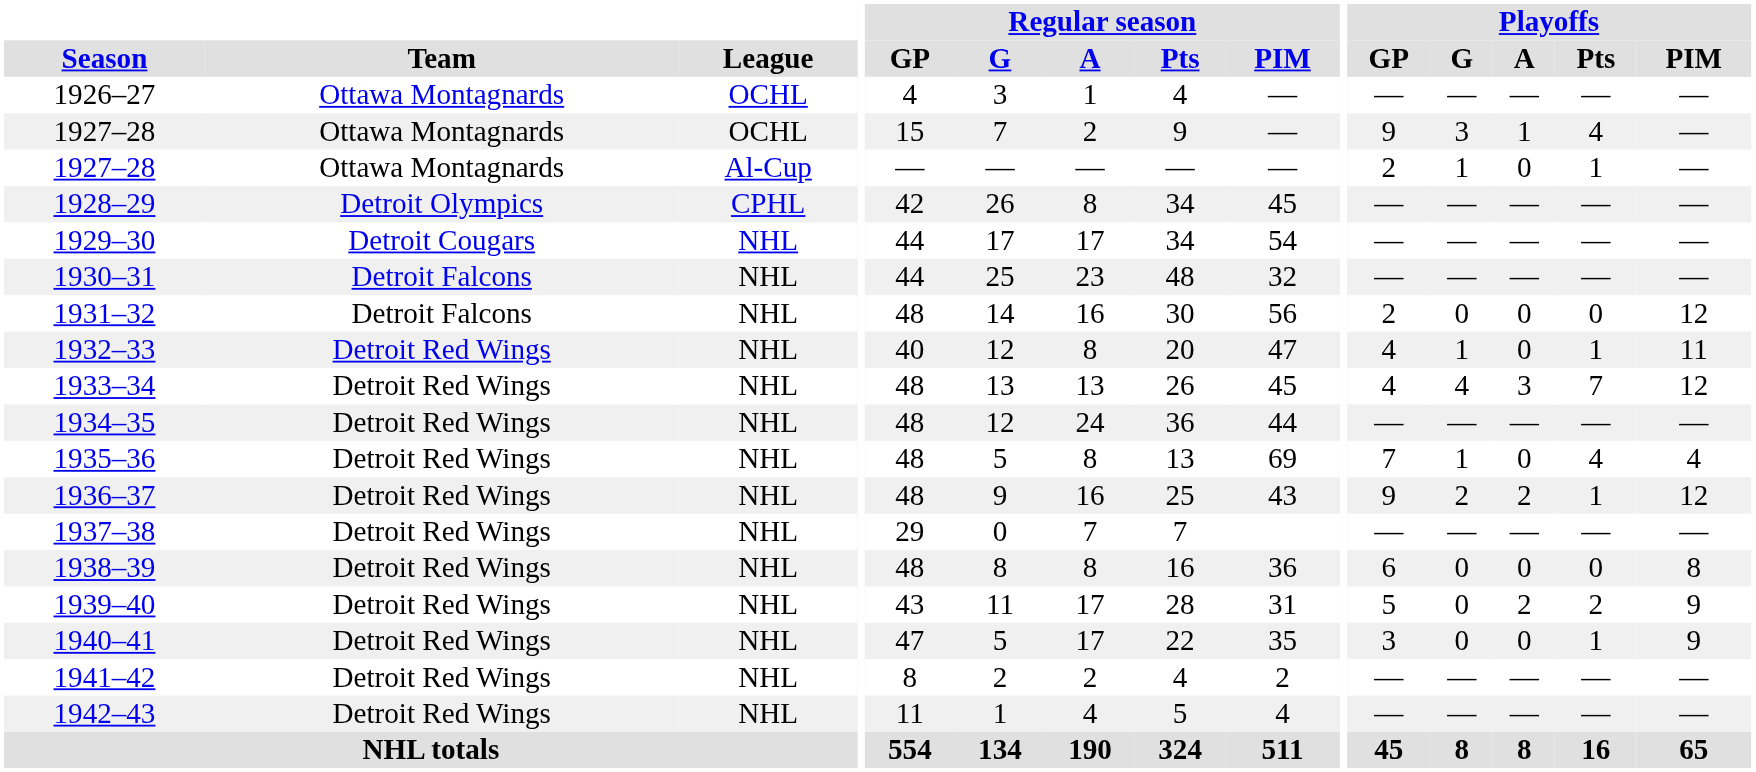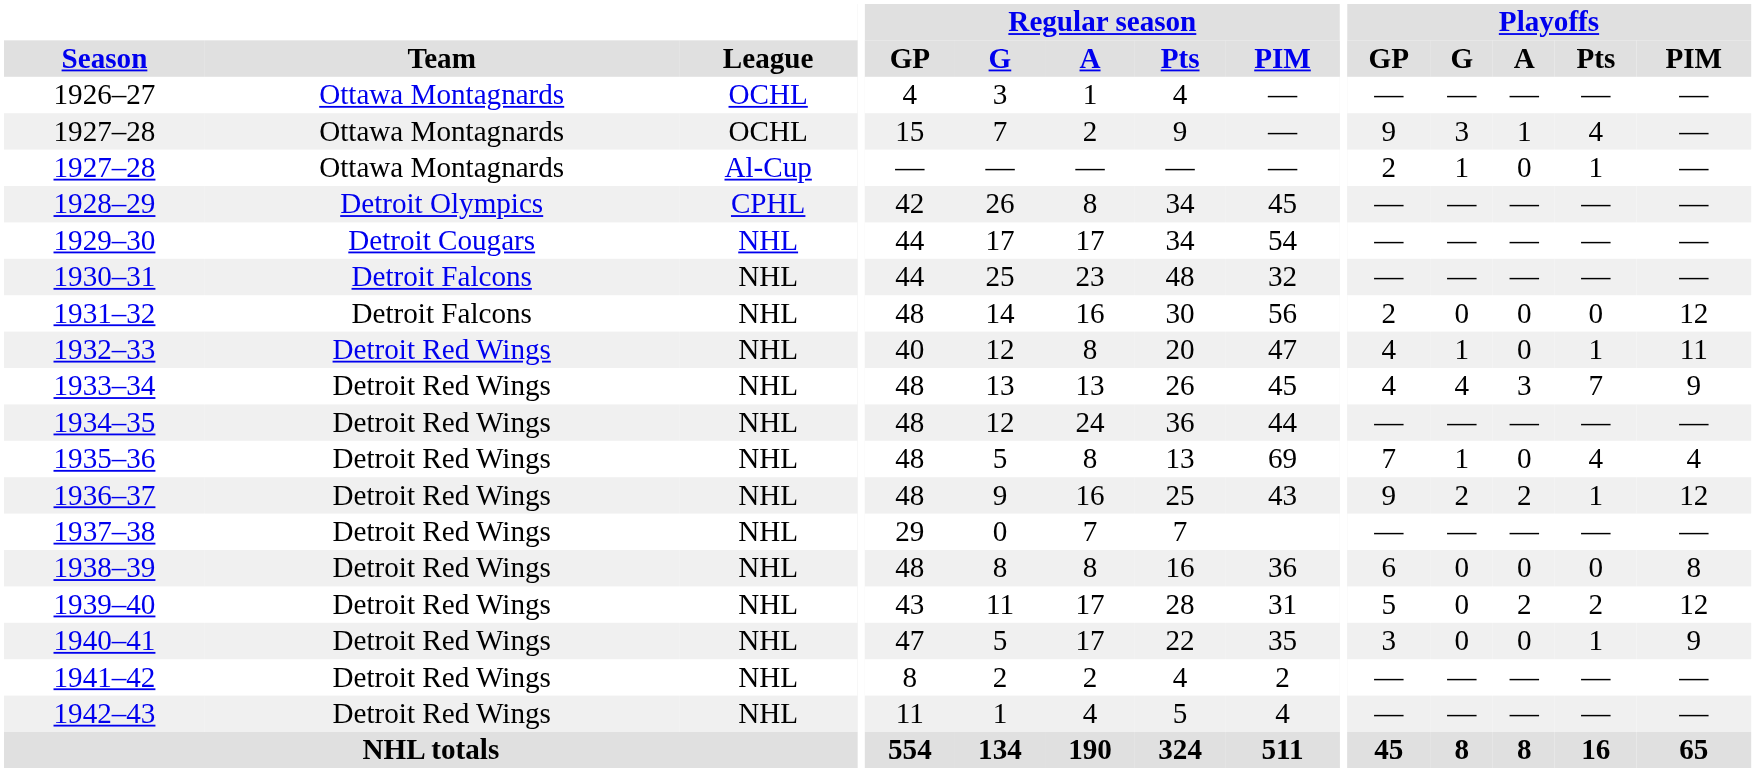 <table border="0" cellpadding="1" cellspacing="0" style="text-align:center; width:60em">
 <tr bgcolor="#e0e0e0">
 <th colspan="3" bgcolor="#ffffff"></th>
 <th rowspan="100" bgcolor="#ffffff"></th>
 <th colspan="5"><a href='#'>Regular season</a></th>
 <th rowspan="100" bgcolor="#ffffff"></th>
 <th colspan="5"><a href='#'>Playoffs</a></th>
 </tr>
 <tr bgcolor="#e0e0e0">
 <th><a href='#'>Season</a></th>
 <th>Team</th>
 <th>League</th>
 <th>GP</th>
 <th><a href='#'>G</a></th>
 <th><a href='#'>A</a></th>
 <th><a href='#'>Pts</a></th>
 <th><a href='#'>PIM</a></th>
 <th>GP</th>
 <th>G</th>
 <th>A</th>
 <th>Pts</th>
 <th>PIM</th>
 </tr>
 <tr>
 <td>1926–27</td>
 <td><a href='#'>Ottawa Montagnards</a></td>
 <td><a href='#'>OCHL</a></td>
 <td>4</td>
 <td>3</td>
 <td>1</td>
 <td>4</td>
 <td>—</td>
 <td>—</td>
 <td>—</td>
 <td>—</td>
 <td>—</td>
 <td>—</td>
 </tr>
 <tr bgcolor="#f0f0f0">
 <td>1927–28</td>
 <td>Ottawa Montagnards</td>
 <td>OCHL</td>
 <td>15</td>
 <td>7</td>
 <td>2</td>
 <td>9</td>
 <td>—</td>
 <td>9</td>
 <td>3</td>
 <td>1</td>
 <td>4</td>
 <td>—</td>
 </tr>
 <tr>
 <td><a href='#'>1927–28</a></td>
 <td>Ottawa Montagnards</td>
 <td><a href='#'>Al-Cup</a></td>
 <td>—</td>
 <td>—</td>
 <td>—</td>
 <td>—</td>
 <td>—</td>
 <td>2</td>
 <td>1</td>
 <td>0</td>
 <td>1</td>
 <td>—</td>
 </tr>
 <tr bgcolor="#f0f0f0">
 <td><a href='#'>1928–29</a></td>
 <td><a href='#'>Detroit Olympics</a></td>
 <td><a href='#'>CPHL</a></td>
 <td>42</td>
 <td>26</td>
 <td>8</td>
 <td>34</td>
 <td>45</td>
 <td>—</td>
 <td>—</td>
 <td>—</td>
 <td>—</td>
 <td>—</td>
 </tr>
 <tr>
 <td><a href='#'>1929–30</a></td>
 <td><a href='#'>Detroit Cougars</a></td>
 <td><a href='#'>NHL</a></td>
 <td>44</td>
 <td>17</td>
 <td>17</td>
 <td>34</td>
 <td>54</td>
 <td>—</td>
 <td>—</td>
 <td>—</td>
 <td>—</td>
 <td>—</td>
 </tr>
 <tr bgcolor="#f0f0f0">
 <td><a href='#'>1930–31</a></td>
 <td><a href='#'>Detroit Falcons</a></td>
 <td>NHL</td>
 <td>44</td>
 <td>25</td>
 <td>23</td>
 <td>48</td>
 <td>32</td>
 <td>—</td>
 <td>—</td>
 <td>—</td>
 <td>—</td>
 <td>—</td>
 </tr>
 <tr>
 <td><a href='#'>1931–32</a></td>
 <td>Detroit Falcons</td>
 <td>NHL</td>
 <td>48</td>
 <td>14</td>
 <td>16</td>
 <td>30</td>
 <td>56</td>
 <td>2</td>
 <td>0</td>
 <td>0</td>
 <td>0</td>
 <td>12</td>
 </tr>
 <tr bgcolor="#f0f0f0">
 <td><a href='#'>1932–33</a></td>
 <td><a href='#'>Detroit Red Wings</a></td>
 <td>NHL</td>
 <td>40</td>
 <td>12</td>
 <td>8</td>
 <td>20</td>
 <td>47</td>
 <td>4</td>
 <td>1</td>
 <td>0</td>
 <td>1</td>
 <td>11</td>
 </tr>
 <tr>
 <td><a href='#'>1933–34</a></td>
 <td>Detroit Red Wings</td>
 <td>NHL</td>
 <td>48</td>
 <td>13</td>
 <td>13</td>
 <td>26</td>
 <td>45</td>
 <td>4</td>
 <td>4</td>
 <td>3</td>
 <td>7</td>
-<td>12</td>
+<td>9</td>
 </tr>
 <tr bgcolor="#f0f0f0">
 <td><a href='#'>1934–35</a></td>
 <td>Detroit Red Wings</td>
 <td>NHL</td>
 <td>48</td>
 <td>12</td>
 <td>24</td>
 <td>36</td>
 <td>44</td>
 <td>—</td>
 <td>—</td>
 <td>—</td>
 <td>—</td>
 <td>—</td>
 </tr>
 <tr>
 <td><a href='#'>1935–36</a></td>
 <td>Detroit Red Wings</td>
 <td>NHL</td>
 <td>48</td>
 <td>5</td>
 <td>8</td>
 <td>13</td>
 <td>69</td>
 <td>7</td>
 <td>1</td>
 <td>0</td>
 <td>4</td>
 <td>4</td>
 </tr>
 <tr bgcolor="#f0f0f0">
 <td><a href='#'>1936–37</a></td>
 <td>Detroit Red Wings</td>
 <td>NHL</td>
 <td>48</td>
 <td>9</td>
 <td>16</td>
 <td>25</td>
 <td>43</td>
 <td>9</td>
 <td>2</td>
 <td>2</td>
 <td>1</td>
 <td>12</td>
 </tr>
 <tr>
 <td><a href='#'>1937–38</a></td>
 <td>Detroit Red Wings</td>
 <td>NHL</td>
 <td>29</td>
 <td>0</td>
 <td>7</td>
 <td>7</td>
 <td 13></td>
 <td>—</td>
 <td>—</td>
 <td>—</td>
 <td>—</td>
 <td>—</td>
 </tr>
 <tr bgcolor="#f0f0f0">
 <td><a href='#'>1938–39</a></td>
 <td>Detroit Red Wings</td>
 <td>NHL</td>
 <td>48</td>
 <td>8</td>
 <td>8</td>
 <td>16</td>
 <td>36</td>
 <td>6</td>
 <td>0</td>
 <td>0</td>
 <td>0</td>
 <td>8</td>
 </tr>
 <tr>
 <td><a href='#'>1939–40</a></td>
 <td>Detroit Red Wings</td>
 <td>NHL</td>
 <td>43</td>
 <td>11</td>
 <td>17</td>
 <td>28</td>
 <td>31</td>
 <td>5</td>
 <td>0</td>
 <td>2</td>
 <td>2</td>
-<td>9</td>
+<td>12</td>
 </tr>
 <tr bgcolor="#f0f0f0">
 <td><a href='#'>1940–41</a></td>
 <td>Detroit Red Wings</td>
 <td>NHL</td>
 <td>47</td>
 <td>5</td>
 <td>17</td>
 <td>22</td>
 <td>35</td>
 <td>3</td>
 <td>0</td>
 <td>0</td>
 <td>1</td>
 <td>9</td>
 </tr>
 <tr>
 <td><a href='#'>1941–42</a></td>
 <td>Detroit Red Wings</td>
 <td>NHL</td>
 <td>8</td>
 <td>2</td>
 <td>2</td>
 <td>4</td>
 <td>2</td>
 <td>—</td>
 <td>—</td>
 <td>—</td>
 <td>—</td>
 <td>—</td>
 </tr>
 <tr bgcolor="#f0f0f0">
 <td><a href='#'>1942–43</a></td>
 <td>Detroit Red Wings</td>
 <td>NHL</td>
 <td>11</td>
 <td>1</td>
 <td>4</td>
 <td>5</td>
 <td>4</td>
 <td>—</td>
 <td>—</td>
 <td>—</td>
 <td>—</td>
 <td>—</td>
 </tr>
 <tr bgcolor="#e0e0e0">
 <th colspan="3">NHL totals</th>
 <th>554</th>
 <th>134</th>
 <th>190</th>
 <th>324</th>
 <th>511</th>
 <th>45</th>
 <th>8</th>
 <th>8</th>
 <th>16</th>
 <th>65</th>
 </tr>
 </table>
